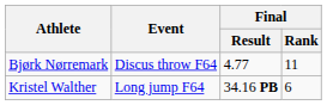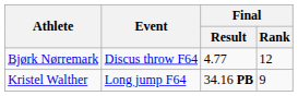 <table class=wikitable style="font-size:95%" style="text-align:center">
 <tr>
 <th rowspan="2">Athlete</th>
 <th rowspan="2">Event</th>
 <th colspan="3">Final</th>
 </tr>
 <tr>
 <th>Result</th>
 <th>Rank</th>
 </tr>
 <tr>
 <td align=left><a href='#'>Bjørk Nørremark</a></td>
 <td align=left><a href='#'>Discus throw F64</a></td>
 <td>4.77</td>
-<td>11</td>
+<td>12</td>
 </tr>
 <tr>
 <td align=left><a href='#'>Kristel Walther</a></td>
 <td align=left><a href='#'>Long jump F64</a></td>
 <td>34.16	<strong>PB</strong></td>
-<td>6</td>
+<td>9</td>
 </tr>
 </table>
